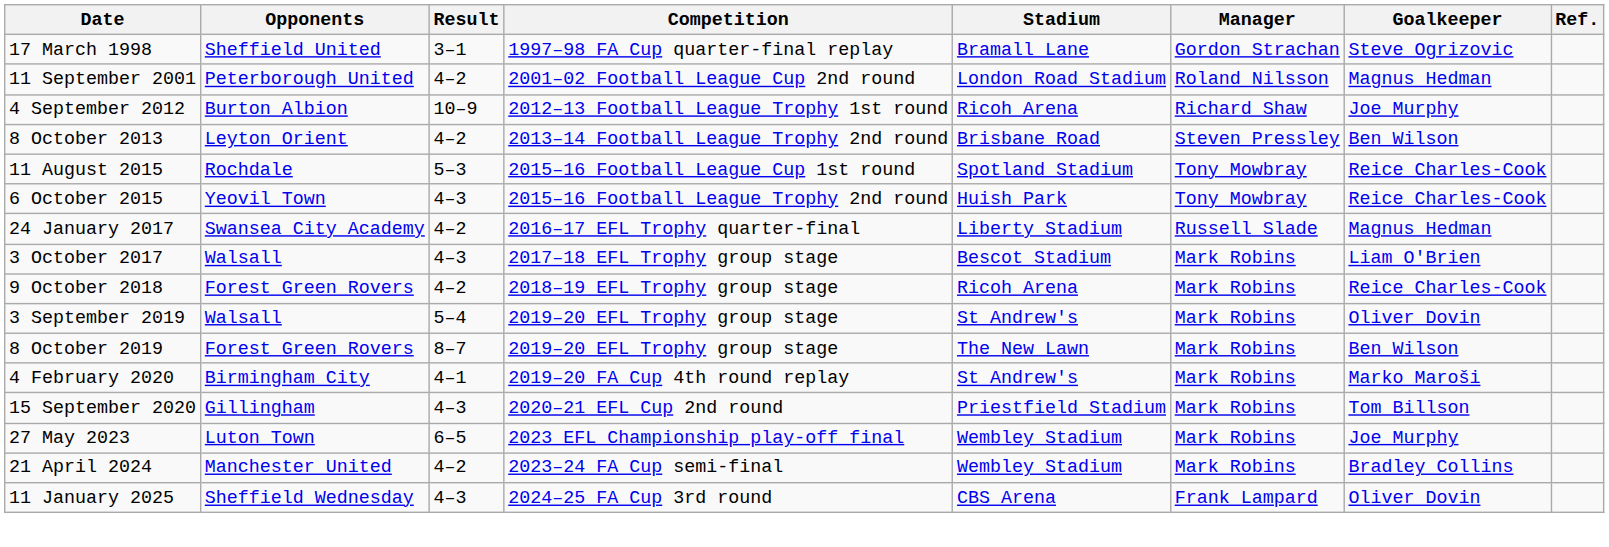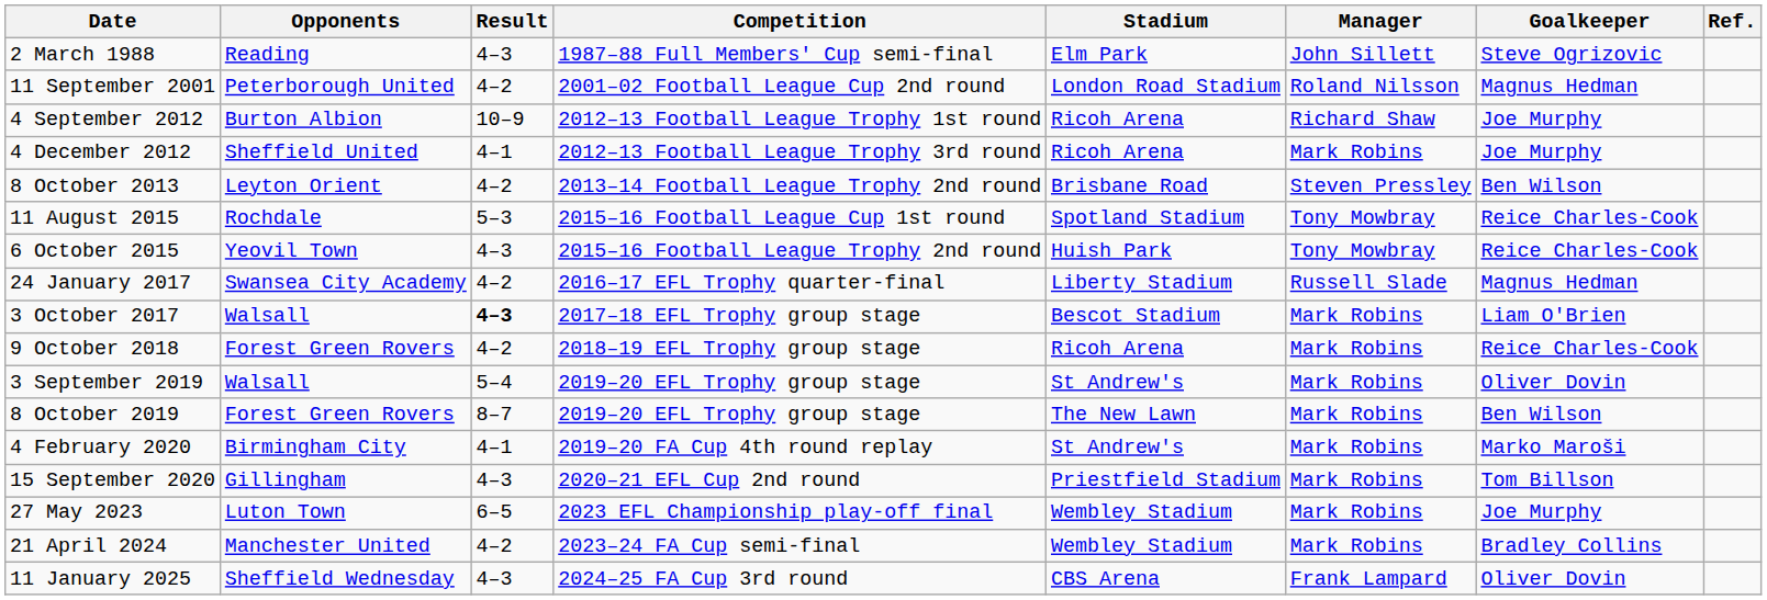 <table class="wikitable">
 <tr>
 <th>Date</th>
 <th>Opponents</th>
 <th>Result</th>
 <th>Competition</th>
 <th>Stadium</th>
 <th>Manager</th>
 <th>Goalkeeper</th>
 <th>Ref.</th>
 </tr>
 <tr>
-<td>17 March 1998</td>
-<td><a href='#'>Sheffield United</a></td>
-<td> 3–1</td>
-<td><a href='#'>1997–98 FA Cup</a> quarter-final replay</td>
-<td><a href='#'>Bramall Lane</a></td>
-<td><a href='#'>Gordon Strachan</a></td>
+<td>2 March 1988</td>
+<td><a href='#'>Reading</a></td>
+<td> 4–3</td>
+<td><a href='#'>1987–88 Full Members' Cup</a> semi-final</td>
+<td><a href='#'>Elm Park</a></td>
+<td><a href='#'>John Sillett</a></td>
 <td><a href='#'>Steve Ogrizovic</a></td>
 <td></td>
 </tr>
 <tr>
 <td>11 September 2001</td>
 <td><a href='#'>Peterborough United</a></td>
 <td> 4–2</td>
 <td><a href='#'>2001–02 Football League Cup</a> 2nd round</td>
 <td><a href='#'>London Road Stadium</a></td>
 <td><a href='#'>Roland Nilsson</a></td>
 <td><a href='#'>Magnus Hedman</a></td>
 <td></td>
 </tr>
 <tr>
 <td>4 September 2012</td>
 <td><a href='#'>Burton Albion</a></td>
 <td> 10–9</td>
 <td><a href='#'>2012–13 Football League Trophy</a> 1st round</td>
 <td><a href='#'>Ricoh Arena</a></td>
 <td><a href='#'>Richard Shaw</a></td>
+<td><a href='#'>Joe Murphy</a></td>
+<td></td>
+</tr>
+<tr>
+<td>4 December 2012</td>
+<td><a href='#'>Sheffield United</a></td>
+<td> 4–1</td>
+<td><a href='#'>2012–13 Football League Trophy</a> 3rd round</td>
+<td><a href='#'>Ricoh Arena</a></td>
+<td><a href='#'>Mark Robins</a></td>
 <td><a href='#'>Joe Murphy</a></td>
 <td></td>
 </tr>
 <tr>
 <td>8 October 2013</td>
 <td><a href='#'>Leyton Orient</a></td>
 <td> 4–2</td>
 <td><a href='#'>2013–14 Football League Trophy</a> 2nd round</td>
 <td><a href='#'>Brisbane Road</a></td>
 <td><a href='#'>Steven Pressley</a></td>
 <td><a href='#'>Ben Wilson</a></td>
 <td></td>
 </tr>
 <tr>
 <td>11 August 2015</td>
 <td><a href='#'>Rochdale</a></td>
 <td> 5–3</td>
 <td><a href='#'>2015–16 Football League Cup</a> 1st round</td>
 <td><a href='#'>Spotland Stadium</a></td>
 <td><a href='#'>Tony Mowbray</a></td>
 <td><a href='#'>Reice Charles-Cook</a></td>
 <td></td>
 </tr>
 <tr>
 <td>6 October 2015</td>
 <td><a href='#'>Yeovil Town</a></td>
 <td> 4–3</td>
 <td><a href='#'>2015–16 Football League Trophy</a> 2nd round</td>
 <td><a href='#'>Huish Park</a></td>
 <td><a href='#'>Tony Mowbray</a></td>
 <td><a href='#'>Reice Charles-Cook</a></td>
 <td></td>
 </tr>
 <tr>
 <td>24 January 2017</td>
 <td><a href='#'>Swansea City Academy</a></td>
 <td> 4–2</td>
 <td><a href='#'>2016–17 EFL Trophy</a> quarter-final</td>
 <td><a href='#'>Liberty Stadium</a></td>
 <td><a href='#'>Russell Slade</a></td>
 <td><a href='#'>Magnus Hedman</a></td>
 <td></td>
 </tr>
 <tr>
 <td>3 October 2017</td>
 <td><a href='#'>Walsall</a></td>
-<td> 4–3</td>
+<td><strong> 4–3</strong></td>
 <td><a href='#'>2017–18 EFL Trophy</a> group stage</td>
 <td><a href='#'>Bescot Stadium</a></td>
 <td><a href='#'>Mark Robins</a></td>
 <td><a href='#'>Liam O'Brien</a></td>
 <td></td>
 </tr>
 <tr>
 <td>9 October 2018</td>
 <td><a href='#'>Forest Green Rovers</a></td>
 <td> 4–2</td>
 <td><a href='#'>2018–19 EFL Trophy</a> group stage</td>
 <td><a href='#'>Ricoh Arena</a></td>
 <td><a href='#'>Mark Robins</a></td>
 <td><a href='#'>Reice Charles-Cook</a></td>
 <td></td>
 </tr>
 <tr>
 <td>3 September 2019</td>
 <td><a href='#'>Walsall</a></td>
 <td> 5–4</td>
 <td><a href='#'>2019–20 EFL Trophy</a> group stage</td>
 <td><a href='#'>St Andrew's</a></td>
 <td><a href='#'>Mark Robins</a></td>
 <td><a href='#'>Oliver Dovin</a></td>
 <td></td>
 </tr>
 <tr>
 <td>8 October 2019</td>
 <td><a href='#'>Forest Green Rovers</a></td>
 <td> 8–7</td>
 <td><a href='#'>2019–20 EFL Trophy</a> group stage</td>
 <td><a href='#'>The New Lawn</a></td>
 <td><a href='#'>Mark Robins</a></td>
 <td><a href='#'>Ben Wilson</a></td>
 <td></td>
 </tr>
 <tr>
 <td>4 February 2020</td>
 <td><a href='#'>Birmingham City</a></td>
 <td> 4–1</td>
 <td><a href='#'>2019–20 FA Cup</a> 4th round replay</td>
 <td><a href='#'>St Andrew's</a></td>
 <td><a href='#'>Mark Robins</a></td>
 <td><a href='#'>Marko Maroši</a></td>
 <td></td>
 </tr>
 <tr>
 <td>15 September 2020</td>
 <td><a href='#'>Gillingham</a></td>
 <td> 4–3</td>
 <td><a href='#'>2020–21 EFL Cup</a> 2nd round</td>
 <td><a href='#'>Priestfield Stadium</a></td>
 <td><a href='#'>Mark Robins</a></td>
 <td><a href='#'>Tom Billson</a></td>
 <td></td>
 </tr>
 <tr>
 <td>27 May 2023</td>
 <td><a href='#'>Luton Town</a></td>
 <td> 6–5</td>
 <td><a href='#'>2023 EFL Championship play-off final</a></td>
 <td><a href='#'>Wembley Stadium</a></td>
 <td><a href='#'>Mark Robins</a></td>
 <td><a href='#'>Joe Murphy</a></td>
 <td></td>
 </tr>
 <tr>
 <td>21 April 2024</td>
 <td><a href='#'>Manchester United</a></td>
 <td> 4–2</td>
 <td><a href='#'>2023–24 FA Cup</a> semi-final</td>
 <td><a href='#'>Wembley Stadium</a></td>
 <td><a href='#'>Mark Robins</a></td>
 <td><a href='#'>Bradley Collins</a></td>
 <td></td>
 </tr>
 <tr>
 <td>11 January 2025</td>
 <td><a href='#'>Sheffield Wednesday</a></td>
 <td> 4–3</td>
 <td><a href='#'>2024–25 FA Cup</a> 3rd round</td>
 <td><a href='#'>CBS Arena</a></td>
 <td><a href='#'>Frank Lampard</a></td>
 <td><a href='#'>Oliver Dovin</a></td>
 <td></td>
 </tr>
 </table>
